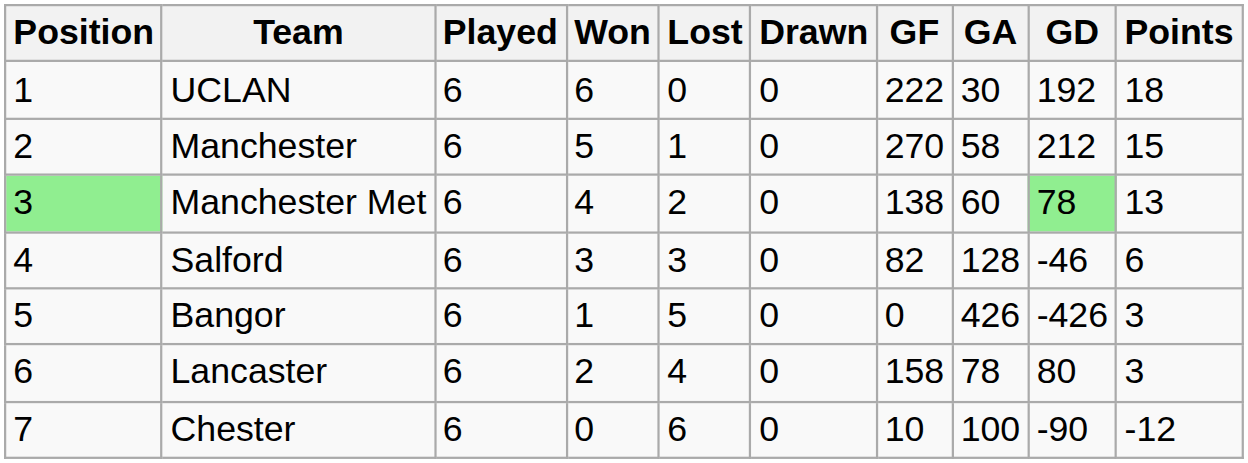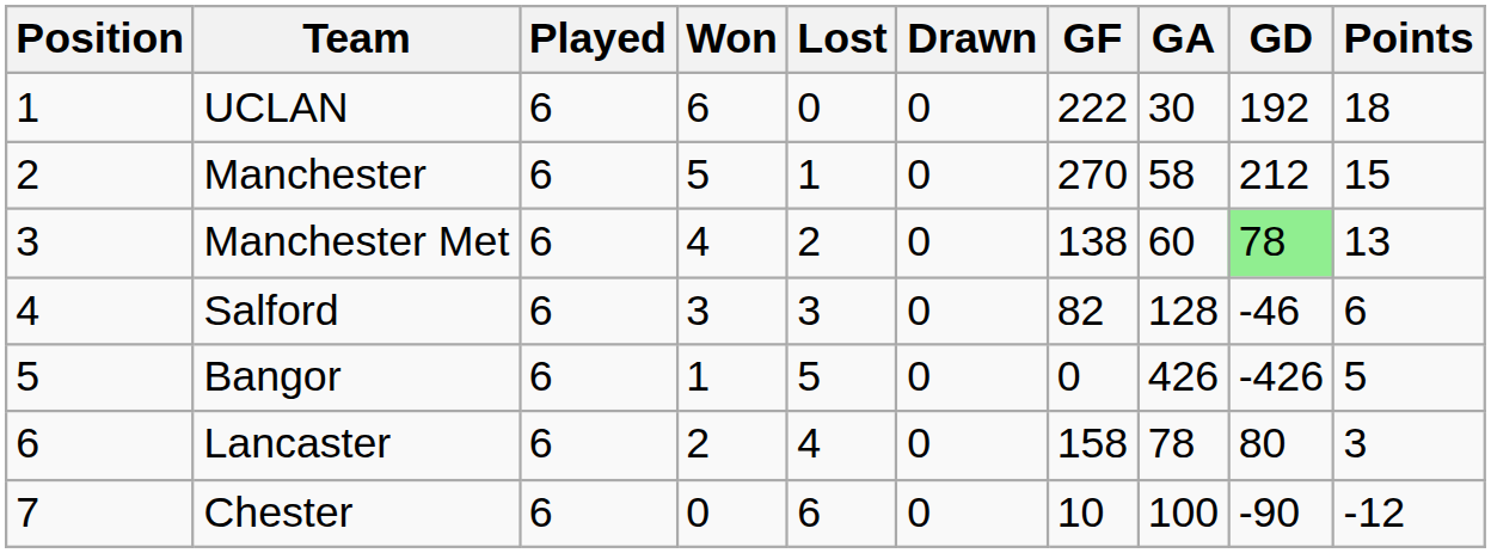 <table class="wikitable">
 <tr>
 <th>Position</th>
 <th>Team</th>
 <th>Played</th>
 <th>Won</th>
 <th>Lost</th>
 <th>Drawn</th>
 <th>GF</th>
 <th>GA</th>
 <th>GD</th>
 <th>Points</th>
 </tr>
 <tr>
 <td>1</td>
 <td>UCLAN</td>
 <td>6</td>
 <td>6</td>
 <td>0</td>
 <td>0</td>
 <td>222</td>
 <td>30</td>
 <td>192</td>
 <td>18</td>
 </tr>
 <tr>
 <td>2</td>
 <td>Manchester</td>
 <td>6</td>
 <td>5</td>
 <td>1</td>
 <td>0</td>
 <td>270</td>
 <td>58</td>
 <td>212</td>
 <td>15</td>
 </tr>
 <tr>
-<td style="background: lightgreen;">3</td>
+<td>3</td>
 <td>Manchester Met</td>
 <td>6</td>
 <td>4</td>
 <td>2</td>
 <td>0</td>
 <td>138</td>
 <td>60</td>
 <td style="background: lightgreen;">78</td>
 <td>13</td>
 </tr>
 <tr>
 <td>4</td>
 <td>Salford</td>
 <td>6</td>
 <td>3</td>
 <td>3</td>
 <td>0</td>
 <td>82</td>
 <td>128</td>
 <td>-46</td>
 <td>6</td>
 </tr>
 <tr>
 <td>5</td>
 <td>Bangor</td>
 <td>6</td>
 <td>1</td>
 <td>5</td>
 <td>0</td>
 <td>0</td>
 <td>426</td>
 <td>-426</td>
-<td>3</td>
+<td>5</td>
 </tr>
 <tr>
 <td>6</td>
 <td>Lancaster</td>
 <td>6</td>
 <td>2</td>
 <td>4</td>
 <td>0</td>
 <td>158</td>
 <td>78</td>
 <td>80</td>
 <td>3</td>
 </tr>
 <tr>
 <td>7</td>
 <td>Chester</td>
 <td>6</td>
 <td>0</td>
 <td>6</td>
 <td>0</td>
 <td>10</td>
 <td>100</td>
 <td>-90</td>
 <td>-12</td>
 </tr>
 </table>
